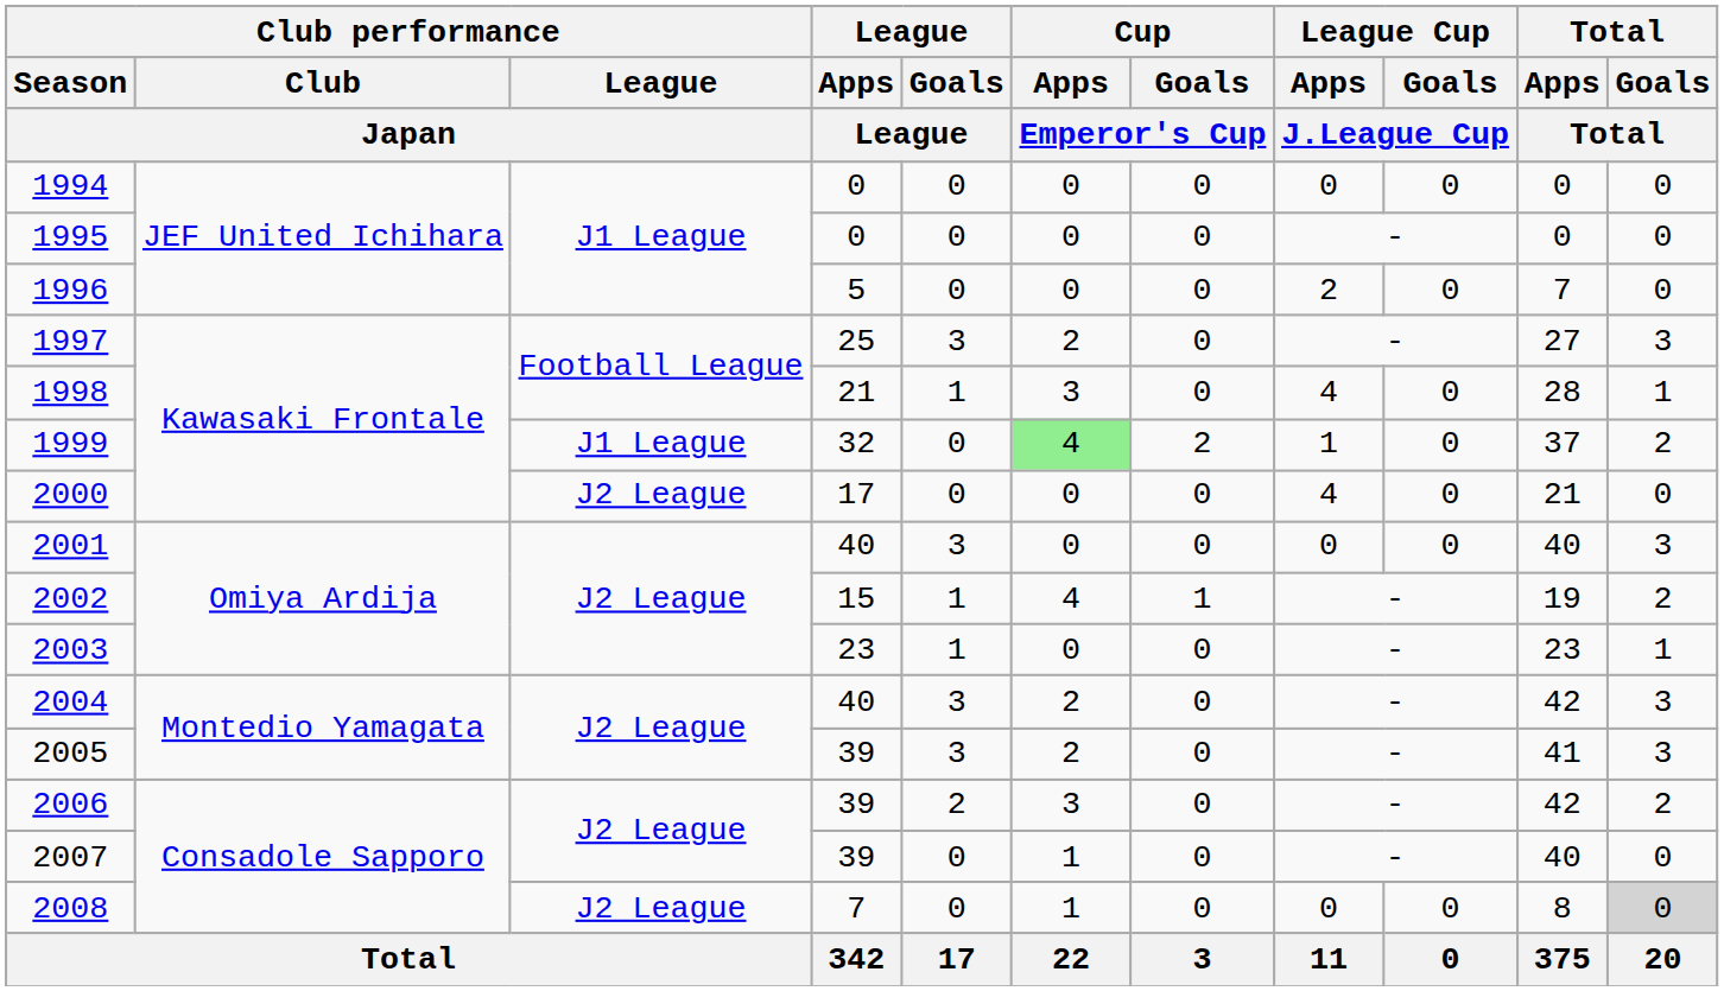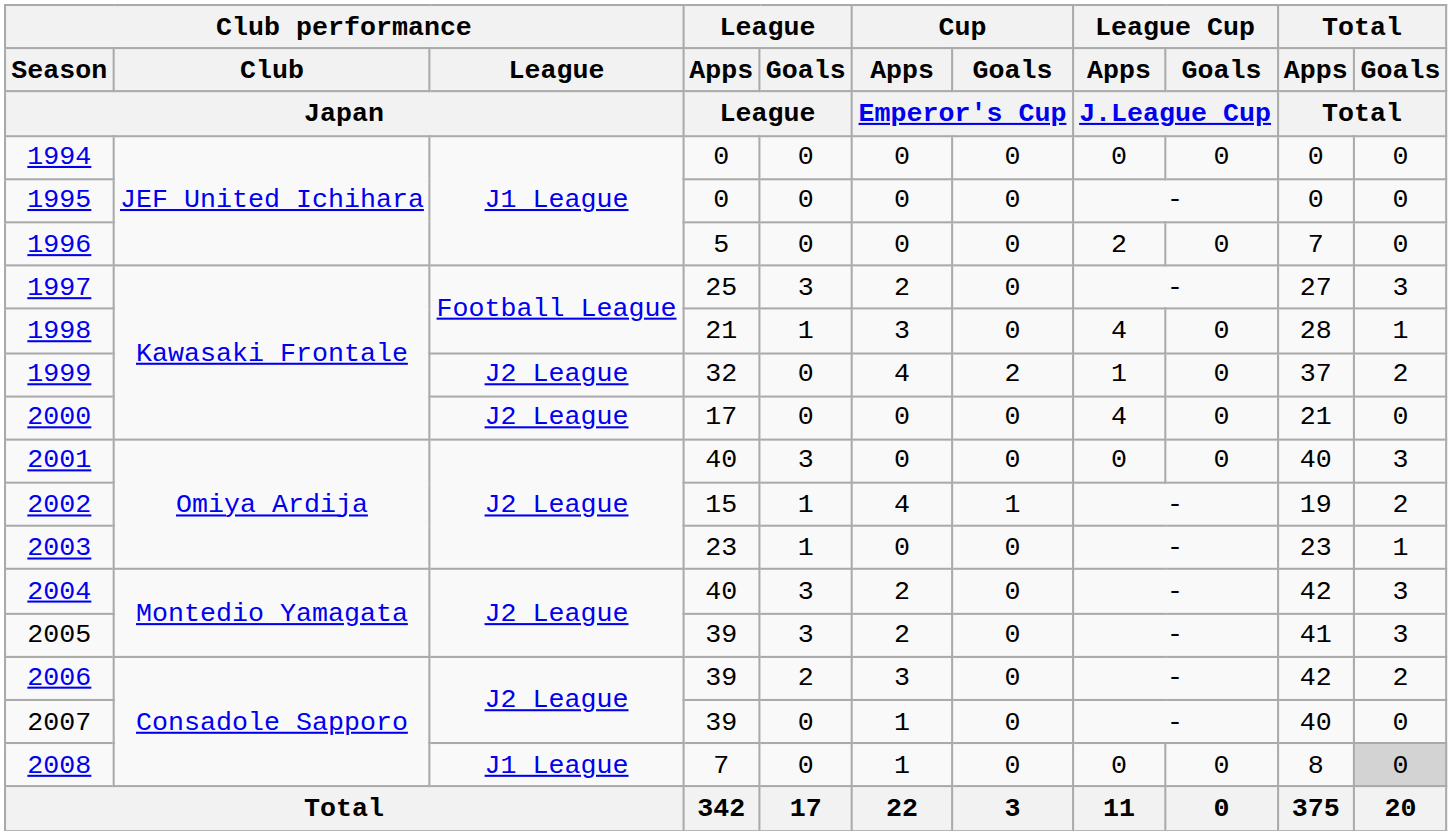 <table class="wikitable" style="text-align:center;">
 <tr>
 <th colspan=3>Club performance</th>
 <th colspan=2>League</th>
 <th colspan=2>Cup</th>
 <th colspan=2>League Cup</th>
 <th colspan=2>Total</th>
 </tr>
 <tr>
 <th>Season</th>
 <th>Club</th>
 <th>League</th>
 <th>Apps</th>
 <th>Goals</th>
 <th>Apps</th>
 <th>Goals</th>
 <th>Apps</th>
 <th>Goals</th>
 <th>Apps</th>
 <th>Goals</th>
 </tr>
 <tr>
 <th colspan=3>Japan</th>
 <th colspan=2>League</th>
 <th colspan=2><a href='#'>Emperor's Cup</a></th>
 <th colspan=2><a href='#'>J.League Cup</a></th>
 <th colspan=2>Total</th>
 </tr>
 <tr>
 <td><a href='#'>1994</a></td>
 <td rowspan="3"><a href='#'>JEF United Ichihara</a></td>
 <td rowspan="3"><a href='#'>J1 League</a></td>
 <td>0</td>
 <td>0</td>
 <td>0</td>
 <td>0</td>
 <td>0</td>
 <td>0</td>
 <td>0</td>
 <td>0</td>
 </tr>
 <tr>
 <td><a href='#'>1995</a></td>
 <td>0</td>
 <td>0</td>
 <td>0</td>
 <td>0</td>
 <td colspan="2">-</td>
 <td>0</td>
 <td>0</td>
 </tr>
 <tr>
 <td><a href='#'>1996</a></td>
 <td>5</td>
 <td>0</td>
 <td>0</td>
 <td>0</td>
 <td>2</td>
 <td>0</td>
 <td>7</td>
 <td>0</td>
 </tr>
 <tr>
 <td><a href='#'>1997</a></td>
 <td rowspan="4"><a href='#'>Kawasaki Frontale</a></td>
 <td rowspan="2"><a href='#'>Football League</a></td>
 <td>25</td>
 <td>3</td>
 <td>2</td>
 <td>0</td>
 <td colspan="2">-</td>
 <td>27</td>
 <td>3</td>
 </tr>
 <tr>
 <td><a href='#'>1998</a></td>
 <td>21</td>
 <td>1</td>
 <td>3</td>
 <td>0</td>
 <td>4</td>
 <td>0</td>
 <td>28</td>
 <td>1</td>
 </tr>
 <tr>
 <td><a href='#'>1999</a></td>
-<td><a href='#'>J1 League</a></td>
+<td><a href='#'>J2 League</a></td>
 <td>32</td>
 <td>0</td>
-<td style="background: lightgreen;">4</td>
+<td>4</td>
 <td>2</td>
 <td>1</td>
 <td>0</td>
 <td>37</td>
 <td>2</td>
 </tr>
 <tr>
 <td><a href='#'>2000</a></td>
 <td><a href='#'>J2 League</a></td>
 <td>17</td>
 <td>0</td>
 <td>0</td>
 <td>0</td>
 <td>4</td>
 <td>0</td>
 <td>21</td>
 <td>0</td>
 </tr>
 <tr>
 <td><a href='#'>2001</a></td>
 <td rowspan="3"><a href='#'>Omiya Ardija</a></td>
 <td rowspan="3"><a href='#'>J2 League</a></td>
 <td>40</td>
 <td>3</td>
 <td>0</td>
 <td>0</td>
 <td>0</td>
 <td>0</td>
 <td>40</td>
 <td>3</td>
 </tr>
 <tr>
 <td><a href='#'>2002</a></td>
 <td>15</td>
 <td>1</td>
 <td>4</td>
 <td>1</td>
 <td colspan="2">-</td>
 <td>19</td>
 <td>2</td>
 </tr>
 <tr>
 <td><a href='#'>2003</a></td>
 <td>23</td>
 <td>1</td>
 <td>0</td>
 <td>0</td>
 <td colspan="2">-</td>
 <td>23</td>
 <td>1</td>
 </tr>
 <tr>
 <td><a href='#'>2004</a></td>
 <td rowspan="2"><a href='#'>Montedio Yamagata</a></td>
 <td rowspan="2"><a href='#'>J2 League</a></td>
 <td>40</td>
 <td>3</td>
 <td>2</td>
 <td>0</td>
 <td colspan="2">-</td>
 <td>42</td>
 <td>3</td>
 </tr>
 <tr>
 <td>2005</td>
 <td>39</td>
 <td>3</td>
 <td>2</td>
 <td>0</td>
 <td colspan="2">-</td>
 <td>41</td>
 <td>3</td>
 </tr>
 <tr>
 <td><a href='#'>2006</a></td>
 <td rowspan="3"><a href='#'>Consadole Sapporo</a></td>
 <td rowspan="2"><a href='#'>J2 League</a></td>
 <td>39</td>
 <td>2</td>
 <td>3</td>
 <td>0</td>
 <td colspan="2">-</td>
 <td>42</td>
 <td>2</td>
 </tr>
 <tr>
 <td>2007</td>
 <td>39</td>
 <td>0</td>
 <td>1</td>
 <td>0</td>
 <td colspan="2">-</td>
 <td>40</td>
 <td>0</td>
 </tr>
 <tr>
 <td><a href='#'>2008</a></td>
-<td><a href='#'>J2 League</a></td>
+<td><a href='#'>J1 League</a></td>
 <td>7</td>
 <td>0</td>
 <td>1</td>
 <td>0</td>
 <td>0</td>
 <td>0</td>
 <td>8</td>
 <td style="background: lightgrey;">0</td>
 </tr>
 <tr>
 <th colspan=3>Total</th>
 <th>342</th>
 <th>17</th>
 <th>22</th>
 <th>3</th>
 <th>11</th>
 <th>0</th>
 <th>375</th>
 <th>20</th>
 </tr>
 </table>
